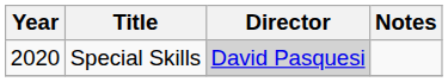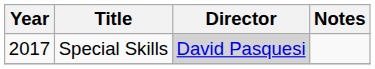 <table class="wikitable sortable">
 <tr>
 <th>Year</th>
 <th>Title</th>
 <th>Director</th>
 <th>Notes</th>
 </tr>
 <tr>
-<td>2020</td>
+<td>2017</td>
 <td>Special Skills</td>
 <td style="background: lightgrey;"><a href='#'>David Pasquesi</a></td>
 <td></td>
 </tr>
 <tr>
 </tr>
 </table>
